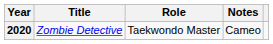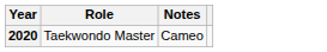 <table class="wikitable sortable plainrowheaders">
 <tr>
 <th scope="col">Year</th>
-<th scope="col">Title</th>
 <th scope="col">Role</th>
 <th scope="col">Notes</th>
 <th scope="col" class="unsortable"></th>
 </tr>
 <tr>
 <th scope="row">2020</th>
-<td><em><a href='#'>Zombie Detective</a></em></td>
 <td>Taekwondo Master</td>
 <td>Cameo</td>
 <td></td>
 </tr>
 </table>
